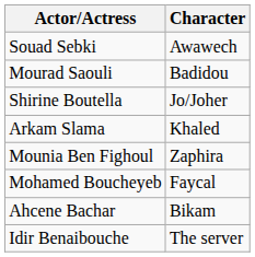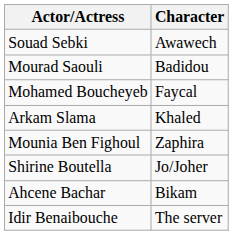 <table class="wikitable sortable">
 <tr>
 <th>Actor/Actress</th>
 <th>Character</th>
 </tr>
 <tr>
 <td>Souad Sebki</td>
 <td>Awawech</td>
 </tr>
 <tr>
 <td>Mourad Saouli</td>
 <td>Badidou</td>
 </tr>
 <tr>
-<td>Shirine Boutella</td>
-<td>Jo/Joher</td>
+<td>Mohamed Boucheyeb</td>
+<td>Faycal</td>
 </tr>
 <tr>
 <td>Arkam Slama</td>
 <td>Khaled</td>
 </tr>
 <tr>
 <td>Mounia Ben Fighoul</td>
 <td>Zaphira</td>
 </tr>
 <tr>
-<td>Mohamed Boucheyeb</td>
-<td>Faycal</td>
+<td>Shirine Boutella</td>
+<td>Jo/Joher</td>
 </tr>
 <tr>
 <td>Ahcene Bachar</td>
 <td>Bikam</td>
 </tr>
 <tr>
 <td>Idir Benaibouche</td>
 <td>The server</td>
 </tr>
 </table>
